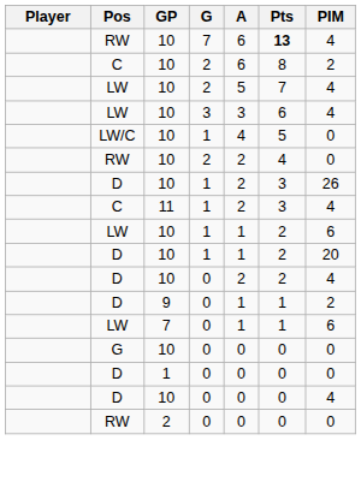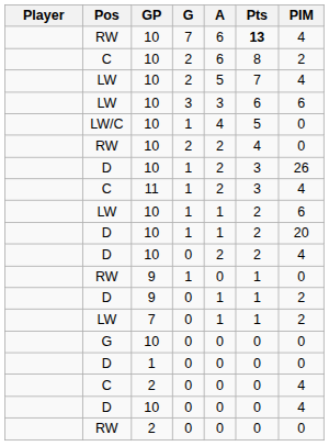 <table class="wikitable sortable" width="60%">
 <tr ALIGN="center">
 <th bgcolor="#DDDDFF" width="10%">Player</th>
 <th bgcolor="#DDDDFF" width="3%" title="Position">Pos</th>
 <th bgcolor="#DDDDFF" width="5%" title="Games played">GP</th>
 <th bgcolor="#DDDDFF" width="5%" title="Goals">G</th>
 <th bgcolor="#DDDDFF" width="5%" title="Assists">A</th>
 <th bgcolor="#DDDDFF" width="5%" title="Points">Pts</th>
 <th bgcolor="#DDDDFF" width="5%" title="Penalties in Minutes">PIM</th>
 </tr>
 <tr align="center">
 <td align="right"></td>
 <td>RW</td>
 <td>10</td>
 <td>7</td>
 <td>6</td>
 <td><strong>13</strong></td>
 <td>4</td>
 </tr>
 <tr align="center">
 <td align="right"></td>
 <td>C</td>
 <td>10</td>
 <td>2</td>
 <td>6</td>
 <td>8</td>
 <td>2</td>
 </tr>
 <tr align="center">
 <td align="right"></td>
 <td>LW</td>
 <td>10</td>
 <td>2</td>
 <td>5</td>
 <td>7</td>
 <td>4</td>
 </tr>
 <tr align="center">
 <td align="right"></td>
 <td>LW</td>
 <td>10</td>
 <td>3</td>
 <td>3</td>
 <td>6</td>
-<td>4</td>
+<td>6</td>
 </tr>
 <tr align="center">
 <td align="right"></td>
 <td>LW/C</td>
 <td>10</td>
 <td>1</td>
 <td>4</td>
 <td>5</td>
 <td>0</td>
 </tr>
 <tr align="center">
 <td align="right"></td>
 <td>RW</td>
 <td>10</td>
 <td>2</td>
 <td>2</td>
 <td>4</td>
 <td>0</td>
 </tr>
 <tr align="center">
 <td align="right"></td>
 <td>D</td>
 <td>10</td>
 <td>1</td>
 <td>2</td>
 <td>3</td>
 <td>26</td>
 </tr>
 <tr align="center">
 <td align="right"></td>
 <td>C</td>
 <td>11</td>
 <td>1</td>
 <td>2</td>
 <td>3</td>
 <td>4</td>
 </tr>
 <tr align="center">
 <td align="right"></td>
 <td>LW</td>
 <td>10</td>
 <td>1</td>
 <td>1</td>
 <td>2</td>
 <td>6</td>
 </tr>
 <tr align="center">
 <td align="right"></td>
 <td>D</td>
 <td>10</td>
 <td>1</td>
 <td>1</td>
 <td>2</td>
 <td>20</td>
 </tr>
 <tr align="center">
 <td align="right"></td>
 <td>D</td>
 <td>10</td>
 <td>0</td>
 <td>2</td>
 <td>2</td>
 <td>4</td>
 </tr>
 <tr align="center">
 <td align="right"></td>
+<td>RW</td>
+<td>9</td>
+<td>1</td>
+<td>0</td>
+<td>1</td>
+<td>0</td>
+</tr>
+<tr align="center">
+<td align="right"></td>
 <td>D</td>
 <td>9</td>
 <td>0</td>
 <td>1</td>
 <td>1</td>
 <td>2</td>
 </tr>
 <tr align="center">
 <td align="right"></td>
 <td>LW</td>
 <td>7</td>
 <td>0</td>
 <td>1</td>
 <td>1</td>
-<td>6</td>
+<td>2</td>
 </tr>
 <tr align="center">
 <td align="right"></td>
 <td>G</td>
 <td>10</td>
 <td>0</td>
 <td>0</td>
 <td>0</td>
 <td>0</td>
 </tr>
 <tr align="center">
 <td align="right"></td>
 <td>D</td>
 <td>1</td>
 <td>0</td>
 <td>0</td>
 <td>0</td>
 <td>0</td>
 </tr>
 <tr align="center">
 <td align="right"></td>
+<td>C</td>
+<td>2</td>
+<td>0</td>
+<td>0</td>
+<td>0</td>
+<td>4</td>
+</tr>
+<tr align="center">
+<td align="right"></td>
 <td>D</td>
 <td>10</td>
 <td>0</td>
 <td>0</td>
 <td>0</td>
 <td>4</td>
 </tr>
 <tr align="center">
 <td align="right"></td>
 <td>RW</td>
 <td>2</td>
 <td>0</td>
 <td>0</td>
 <td>0</td>
 <td>0</td>
 </tr>
 </table>
